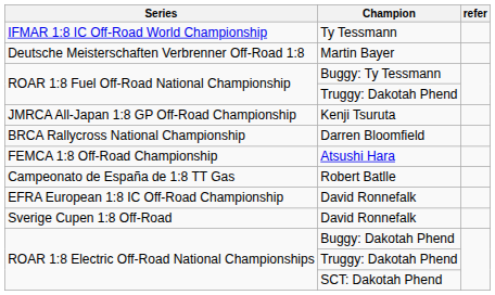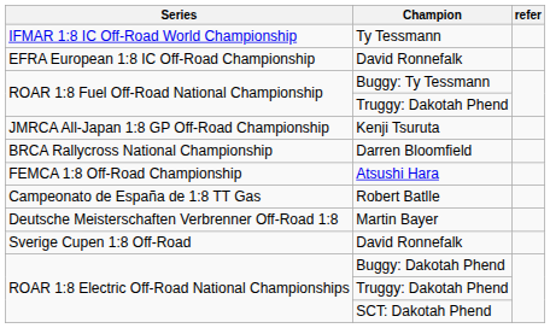 <table class="wikitable">
 <tr style="font-size:10pt;font-weight:bold">
 <th>Series</th>
 <th>Champion</th>
 <th>refer</th>
 </tr>
 <tr>
 <td><a href='#'>IFMAR 1:8 IC Off-Road World Championship</a></td>
 <td> Ty Tessmann</td>
 <td></td>
 </tr>
 <tr>
-<td>Deutsche Meisterschaften Verbrenner Off-Road 1:8</td>
-<td> Martin Bayer</td>
+<td>EFRA European 1:8 IC Off-Road Championship</td>
+<td> David Ronnefalk</td>
 <td></td>
 </tr>
 <tr>
 <td rowspan=2>ROAR 1:8 Fuel Off-Road National Championship</td>
 <td>Buggy:  Ty Tessmann</td>
 <td rowspan=2></td>
 </tr>
 <tr>
 <td>Truggy:  Dakotah Phend</td>
 </tr>
 <tr>
 <td>JMRCA All-Japan 1:8 GP Off-Road Championship</td>
 <td> Kenji Tsuruta</td>
 <td></td>
 </tr>
 <tr>
 <td>BRCA Rallycross National Championship</td>
 <td> Darren Bloomfield</td>
 <td></td>
 </tr>
 <tr>
 <td>FEMCA 1:8 Off-Road Championship</td>
 <td> <a href='#'>Atsushi Hara</a></td>
 <td></td>
 </tr>
 <tr>
 <td>Campeonato de España de 1:8 TT Gas</td>
 <td> Robert Batlle</td>
 <td></td>
 </tr>
 <tr>
-<td>EFRA European 1:8 IC Off-Road Championship</td>
-<td> David Ronnefalk</td>
+<td>Deutsche Meisterschaften Verbrenner Off-Road 1:8</td>
+<td> Martin Bayer</td>
 <td></td>
 </tr>
 <tr>
 <td>Sverige Cupen 1:8 Off-Road</td>
 <td> David Ronnefalk</td>
 <td></td>
 </tr>
 <tr>
 <td rowspan=3>ROAR 1:8 Electric Off-Road National Championships</td>
 <td>Buggy:  Dakotah Phend</td>
 <td rowspan=3></td>
 </tr>
 <tr>
 <td>Truggy:  Dakotah Phend</td>
 </tr>
 <tr>
 <td>SCT:  Dakotah Phend</td>
 </tr>
 </table>
